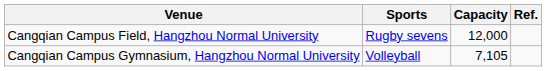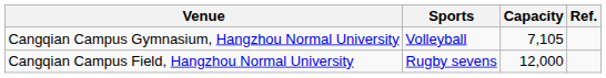 <table class="wikitable sortable">
 <tr>
 <th>Venue</th>
 <th>Sports</th>
 <th>Capacity</th>
 <th>Ref.</th>
 </tr>
 <tr>
+<td>Cangqian Campus Gymnasium, <a href='#'>Hangzhou Normal University</a></td>
+<td><a href='#'>Volleyball</a></td>
+<td align=right>7,105</td>
+<td></td>
+</tr>
+<tr>
 <td>Cangqian Campus Field, <a href='#'>Hangzhou Normal University</a></td>
 <td><a href='#'>Rugby sevens</a></td>
 <td align=right>12,000</td>
 <td></td>
 </tr>
-<tr>
-<td>Cangqian Campus Gymnasium, <a href='#'>Hangzhou Normal University</a></td>
-<td><a href='#'>Volleyball</a></td>
-<td align=right>7,105</td>
-<td></td>
-</tr>
 </table>
